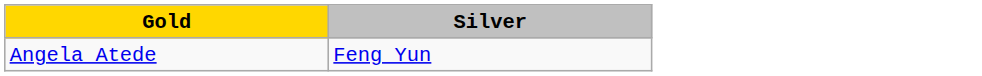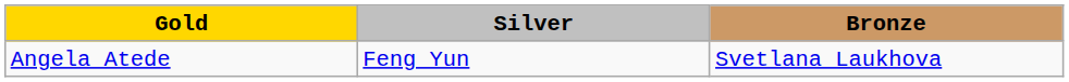 <table class="wikitable" style="text-align:left">
 <tr align="center">
 <td width=200 bgcolor=gold><strong>Gold</strong></td>
 <td width=200 bgcolor=silver><strong>Silver</strong></td>
+<td width=200 bgcolor=CC9966><strong>Bronze</strong></td>
 </tr>
 <tr>
 <td><a href='#'>Angela Atede</a><br><em></em></td>
 <td><a href='#'>Feng Yun</a><br><em></em></td>
+<td><a href='#'>Svetlana Laukhova</a><br><em></em></td>
 </tr>
 </table>
